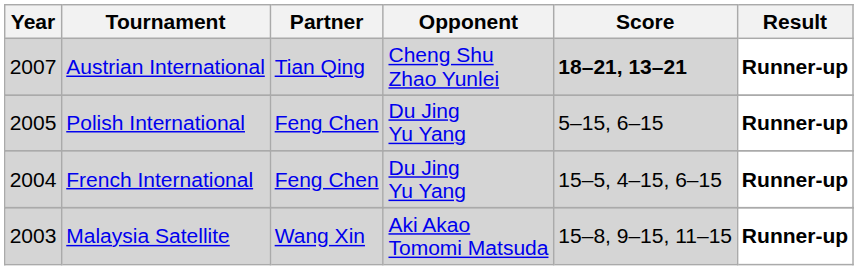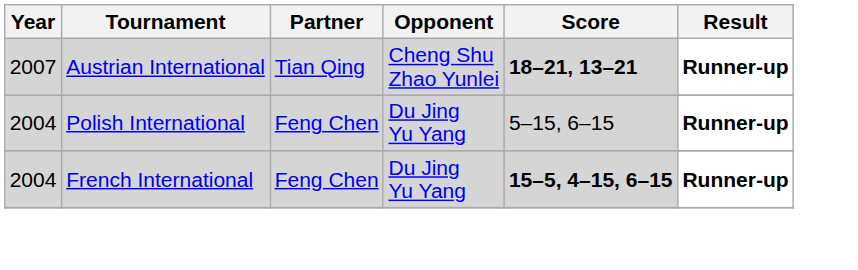 <table class="sortable wikitable" style="font-size: 90%;">
 <tr>
 <th>Year</th>
 <th>Tournament</th>
 <th>Partner</th>
 <th>Opponent</th>
 <th>Score</th>
 <th>Result</th>
 </tr>
 <tr style="background:#D5D5D5">
 <td align="center">2007</td>
 <td align="left"><a href='#'>Austrian International</a></td>
 <td align="left"> <a href='#'>Tian Qing</a></td>
 <td align="left"> <a href='#'>Cheng Shu</a> <br>  <a href='#'>Zhao Yunlei</a></td>
 <td align="left"><strong>18–21, 13–21</strong></td>
 <td style="text-align:left; background:white"> <strong>Runner-up</strong></td>
 </tr>
 <tr>
 </tr>
 <tr style="background:#D5D5D5">
-<td align="center">2005</td>
+<td align="center">2004</td>
 <td align="left"><a href='#'>Polish International</a></td>
 <td align="left"> <a href='#'>Feng Chen</a></td>
 <td align="left"> <a href='#'>Du Jing</a> <br>  <a href='#'>Yu Yang</a></td>
 <td align="left">5–15, 6–15</td>
 <td style="text-align:left; background:white"> <strong>Runner-up</strong></td>
 </tr>
 <tr>
 </tr>
 <tr style="background:#D5D5D5">
 <td align="center">2004</td>
 <td align="left"><a href='#'>French International</a></td>
 <td align="left"> <a href='#'>Feng Chen</a></td>
 <td align="left"> <a href='#'>Du Jing</a> <br>  <a href='#'>Yu Yang</a></td>
-<td align="left">15–5, 4–15, 6–15</td>
+<td align="left"><strong>15–5, 4–15, 6–15</strong></td>
 <td style="text-align:left; background:white"> <strong>Runner-up</strong></td>
 </tr>
 <tr>
 </tr>
-<tr style="background:#D5D5D5">
-<td align="center">2003</td>
-<td align="left"><a href='#'>Malaysia Satellite</a></td>
-<td align="left"> <a href='#'>Wang Xin</a></td>
-<td align="left"> <a href='#'>Aki Akao</a> <br>  <a href='#'>Tomomi Matsuda</a></td>
-<td align="left">15–8, 9–15, 11–15</td>
-<td style="text-align:left; background:white"> <strong>Runner-up</strong></td>
-</tr>
 </table>
